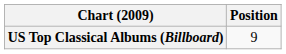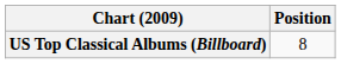 <table class="wikitable plainrowheaders" style="text-align:center">
 <tr>
 <th scope="col">Chart (2009)</th>
 <th scope="col">Position</th>
 </tr>
 <tr>
 <th scope="row">US Top Classical Albums (<em>Billboard</em>)</th>
-<td>9</td>
+<td>8</td>
 </tr>
 </table>
